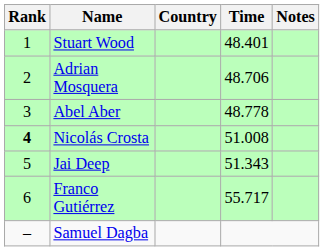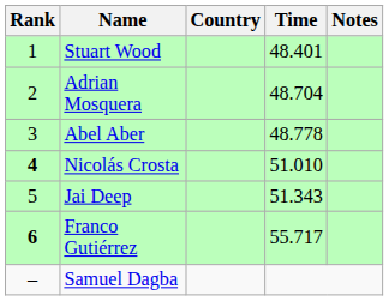 <table class="wikitable" style="text-align:center;width: 50%">
 <tr>
 <th>Rank</th>
 <th>Name</th>
 <th>Country</th>
 <th>Time</th>
 <th>Notes</th>
 </tr>
 <tr bgcolor=bbffbb>
 <td>1</td>
 <td align="left"><a href='#'>Stuart Wood</a></td>
 <td align="left"></td>
 <td>48.401</td>
 <td></td>
 </tr>
 <tr bgcolor=bbffbb>
 <td>2</td>
 <td align="left"><a href='#'>Adrian Mosquera</a></td>
 <td align="left"></td>
-<td>48.706</td>
+<td>48.704</td>
 <td></td>
 </tr>
 <tr bgcolor=bbffbb>
 <td>3</td>
 <td align="left"><a href='#'>Abel Aber</a></td>
 <td align="left"></td>
 <td>48.778</td>
 <td></td>
 </tr>
 <tr bgcolor=bbffbb>
 <td><strong>4</strong></td>
 <td align="left"><a href='#'>Nicolás Crosta</a></td>
 <td align="left"></td>
-<td>51.008</td>
+<td>51.010</td>
 <td></td>
 </tr>
 <tr bgcolor=bbffbb>
 <td>5</td>
 <td align="left"><a href='#'>Jai Deep</a></td>
 <td align="left"></td>
 <td>51.343</td>
 <td></td>
 </tr>
 <tr bgcolor=bbffbb>
-<td>6</td>
+<td><strong>6</strong></td>
 <td align="left"><a href='#'>Franco Gutiérrez</a></td>
 <td align="left"></td>
 <td>55.717</td>
 <td></td>
 </tr>
 <tr>
 <td>–</td>
 <td align="left"><a href='#'>Samuel Dagba</a></td>
 <td align="left"></td>
 <td colspan=2></td>
 </tr>
 </table>
